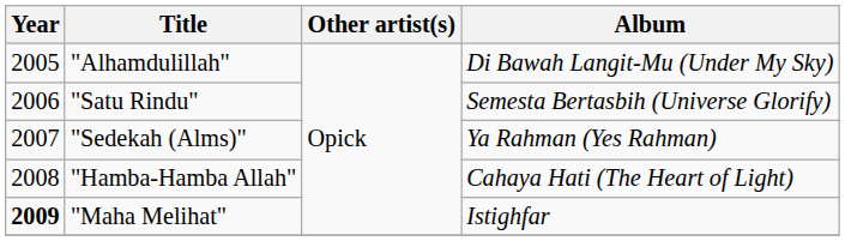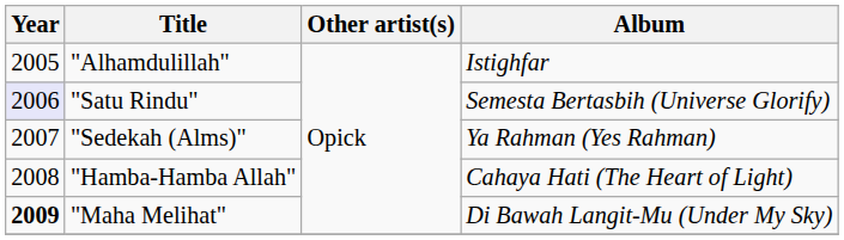 <table class="wikitable">
 <tr>
 <th>Year</th>
 <th>Title</th>
 <th>Other artist(s)</th>
 <th>Album</th>
 </tr>
 <tr>
 <td>2005</td>
 <td>"Alhamdulillah"</td>
 <td rowspan= "5">Opick</td>
-<td><em>Di Bawah Langit-Mu (Under My Sky)</em></td>
+<td><em>Istighfar</em></td>
 </tr>
 <tr>
-<td>2006</td>
+<td style="background: lavender;">2006</td>
 <td>"Satu Rindu"</td>
 <td><em>Semesta Bertasbih (Universe Glorify)</em></td>
 </tr>
 <tr>
 <td>2007</td>
 <td>"Sedekah (Alms)"</td>
 <td><em>Ya Rahman (Yes Rahman)</em></td>
 </tr>
 <tr>
 <td>2008</td>
 <td>"Hamba-Hamba Allah"</td>
 <td><em>Cahaya Hati (The Heart of Light)</em></td>
 </tr>
 <tr>
 <td><strong>2009</strong></td>
 <td>"Maha Melihat"</td>
-<td><em>Istighfar</em></td>
+<td><em>Di Bawah Langit-Mu (Under My Sky)</em></td>
 </tr>
 <tr>
 </tr>
 </table>
